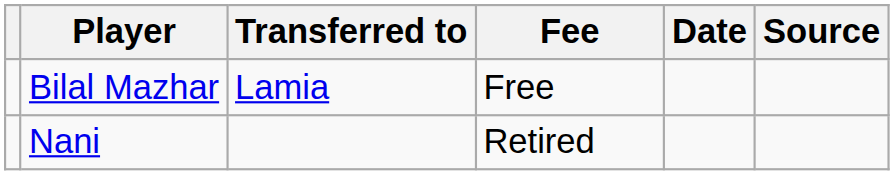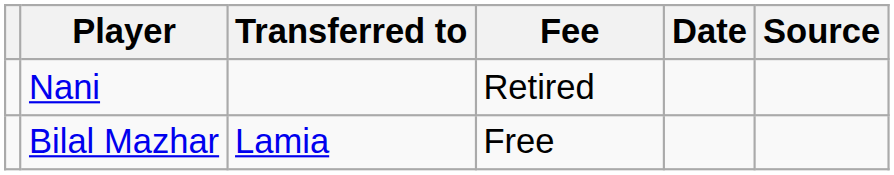 <table class="wikitable plainrowheaders sortable">
 <tr>
 <th></th>
 <th scope="col">Player</th>
 <th>Transferred to</th>
 <th style="width: 80px;">Fee</th>
 <th scope="col">Date</th>
 <th scope="col">Source</th>
 </tr>
 <tr>
 <td align="center"></td>
+<td> <a href='#'>Nani</a></td>
+<td></td>
+<td>Retired</td>
+<td></td>
+<td></td>
+</tr>
+<tr>
+<td align="center"></td>
 <td> <a href='#'>Bilal Mazhar</a></td>
 <td> <a href='#'>Lamia</a></td>
 <td>Free</td>
 <td></td>
 <td></td>
 </tr>
-<tr>
-<td align="center"></td>
-<td> <a href='#'>Nani</a></td>
-<td></td>
-<td>Retired</td>
-<td></td>
-<td></td>
-</tr>
 </table>
